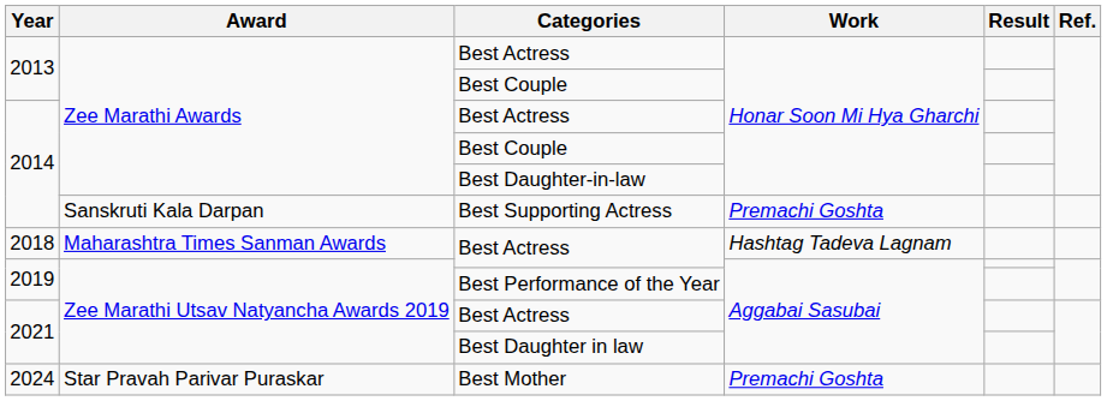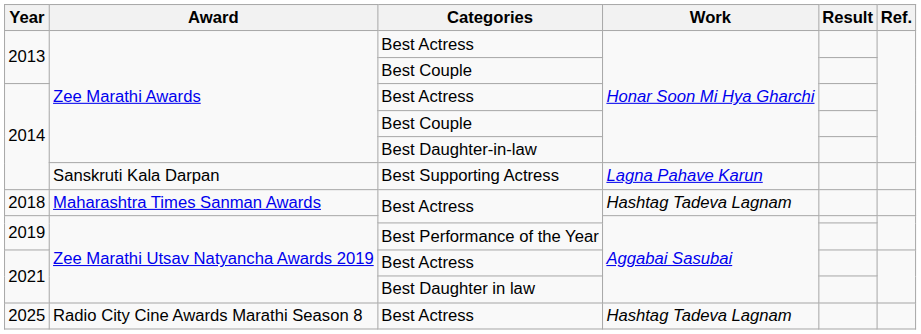 <table class="wikitable sortable">
 <tr>
 <th>Year</th>
 <th>Award</th>
 <th>Categories</th>
 <th>Work</th>
 <th>Result</th>
 <th>Ref.</th>
 </tr>
 <tr>
 <td rowspan="2">2013</td>
 <td rowspan="5"><a href='#'>Zee Marathi Awards</a></td>
 <td>Best Actress</td>
 <td rowspan="5"><em><a href='#'>Honar Soon Mi Hya Gharchi</a></em></td>
 <td></td>
 <td rowspan="5"></td>
 </tr>
 <tr>
 <td>Best Couple</td>
 <td></td>
 </tr>
 <tr>
 <td rowspan="4">2014</td>
 <td>Best Actress</td>
 <td></td>
 </tr>
 <tr>
 <td>Best Couple</td>
 <td></td>
 </tr>
 <tr>
 <td>Best Daughter-in-law</td>
 <td></td>
 </tr>
 <tr>
 <td>Sanskruti Kala Darpan</td>
 <td>Best Supporting Actress</td>
-<td><em><a href='#'>Premachi Goshta</a></em></td>
+<td><em><a href='#'>Lagna Pahave Karun</a></em></td>
 <td></td>
 <td></td>
 </tr>
 <tr>
 <td>2018</td>
 <td><a href='#'>Maharashtra Times Sanman Awards</a></td>
 <td rowspan="2">Best Actress</td>
 <td><em>Hashtag Tadeva Lagnam</em></td>
 <td></td>
 <td></td>
 </tr>
 <tr>
 <td rowspan="2">2019</td>
 <td rowspan="4"><a href='#'>Zee Marathi Utsav Natyancha Awards 2019</a></td>
 <td rowspan="4"><em><a href='#'>Aggabai Sasubai</a></em></td>
 <td></td>
 <td rowspan="2"></td>
 </tr>
 <tr>
 <td>Best Performance of the Year</td>
 <td></td>
 </tr>
 <tr>
 <td rowspan="2">2021</td>
 <td>Best Actress</td>
 <td></td>
 <td rowspan="2"></td>
 </tr>
 <tr>
 <td>Best Daughter in law</td>
 <td></td>
 </tr>
 <tr>
-<td>2024</td>
-<td>Star Pravah Parivar Puraskar</td>
-<td>Best Mother</td>
-<td><em><a href='#'>Premachi Goshta</a></em></td>
+<td>2025</td>
+<td>Radio City Cine Awards Marathi Season 8</td>
+<td>Best Actress</td>
+<td><em>Hashtag Tadeva Lagnam</em></td>
 <td></td>
 <td></td>
 </tr>
 </table>
